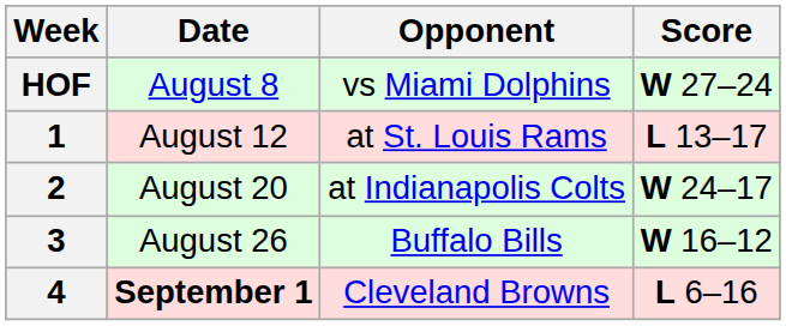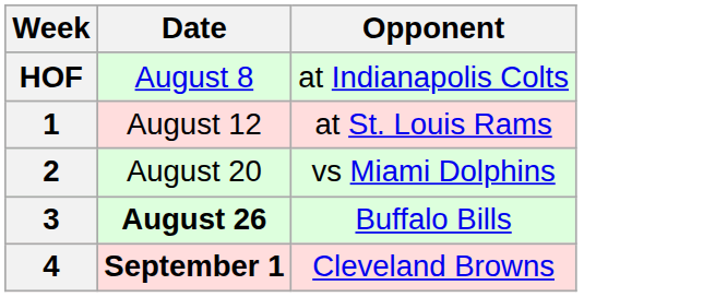 <table class="wikitable" style="text-align:center">
 <tr>
 <th>Week</th>
 <th>Date</th>
 <th>Opponent</th>
-<th>Score</th>
 </tr>
 <tr style="background:#dfd">
 <th>HOF</th>
 <td><a href='#'>August 8</a></td>
-<td>vs <a href='#'>Miami Dolphins</a></td>
-<td><strong>W</strong> 27–24</td>
+<td>at <a href='#'>Indianapolis Colts</a></td>
 </tr>
 <tr style="background:#fdd">
 <th>1</th>
 <td>August 12</td>
 <td>at <a href='#'>St. Louis Rams</a></td>
-<td><strong>L</strong> 13–17</td>
 </tr>
 <tr style="background:#dfd">
 <th>2</th>
 <td>August 20</td>
-<td>at <a href='#'>Indianapolis Colts</a></td>
-<td><strong>W</strong> 24–17</td>
+<td>vs <a href='#'>Miami Dolphins</a></td>
 </tr>
 <tr style="background:#dfd">
 <th>3</th>
-<td>August 26</td>
+<td><strong>August 26</strong></td>
 <td><a href='#'>Buffalo Bills</a></td>
-<td><strong>W</strong> 16–12</td>
 </tr>
 <tr style="background:#fdd">
 <th>4</th>
 <td><strong>September 1</strong></td>
 <td><a href='#'>Cleveland Browns</a></td>
-<td><strong>L</strong> 6–16</td>
 </tr>
 </table>
